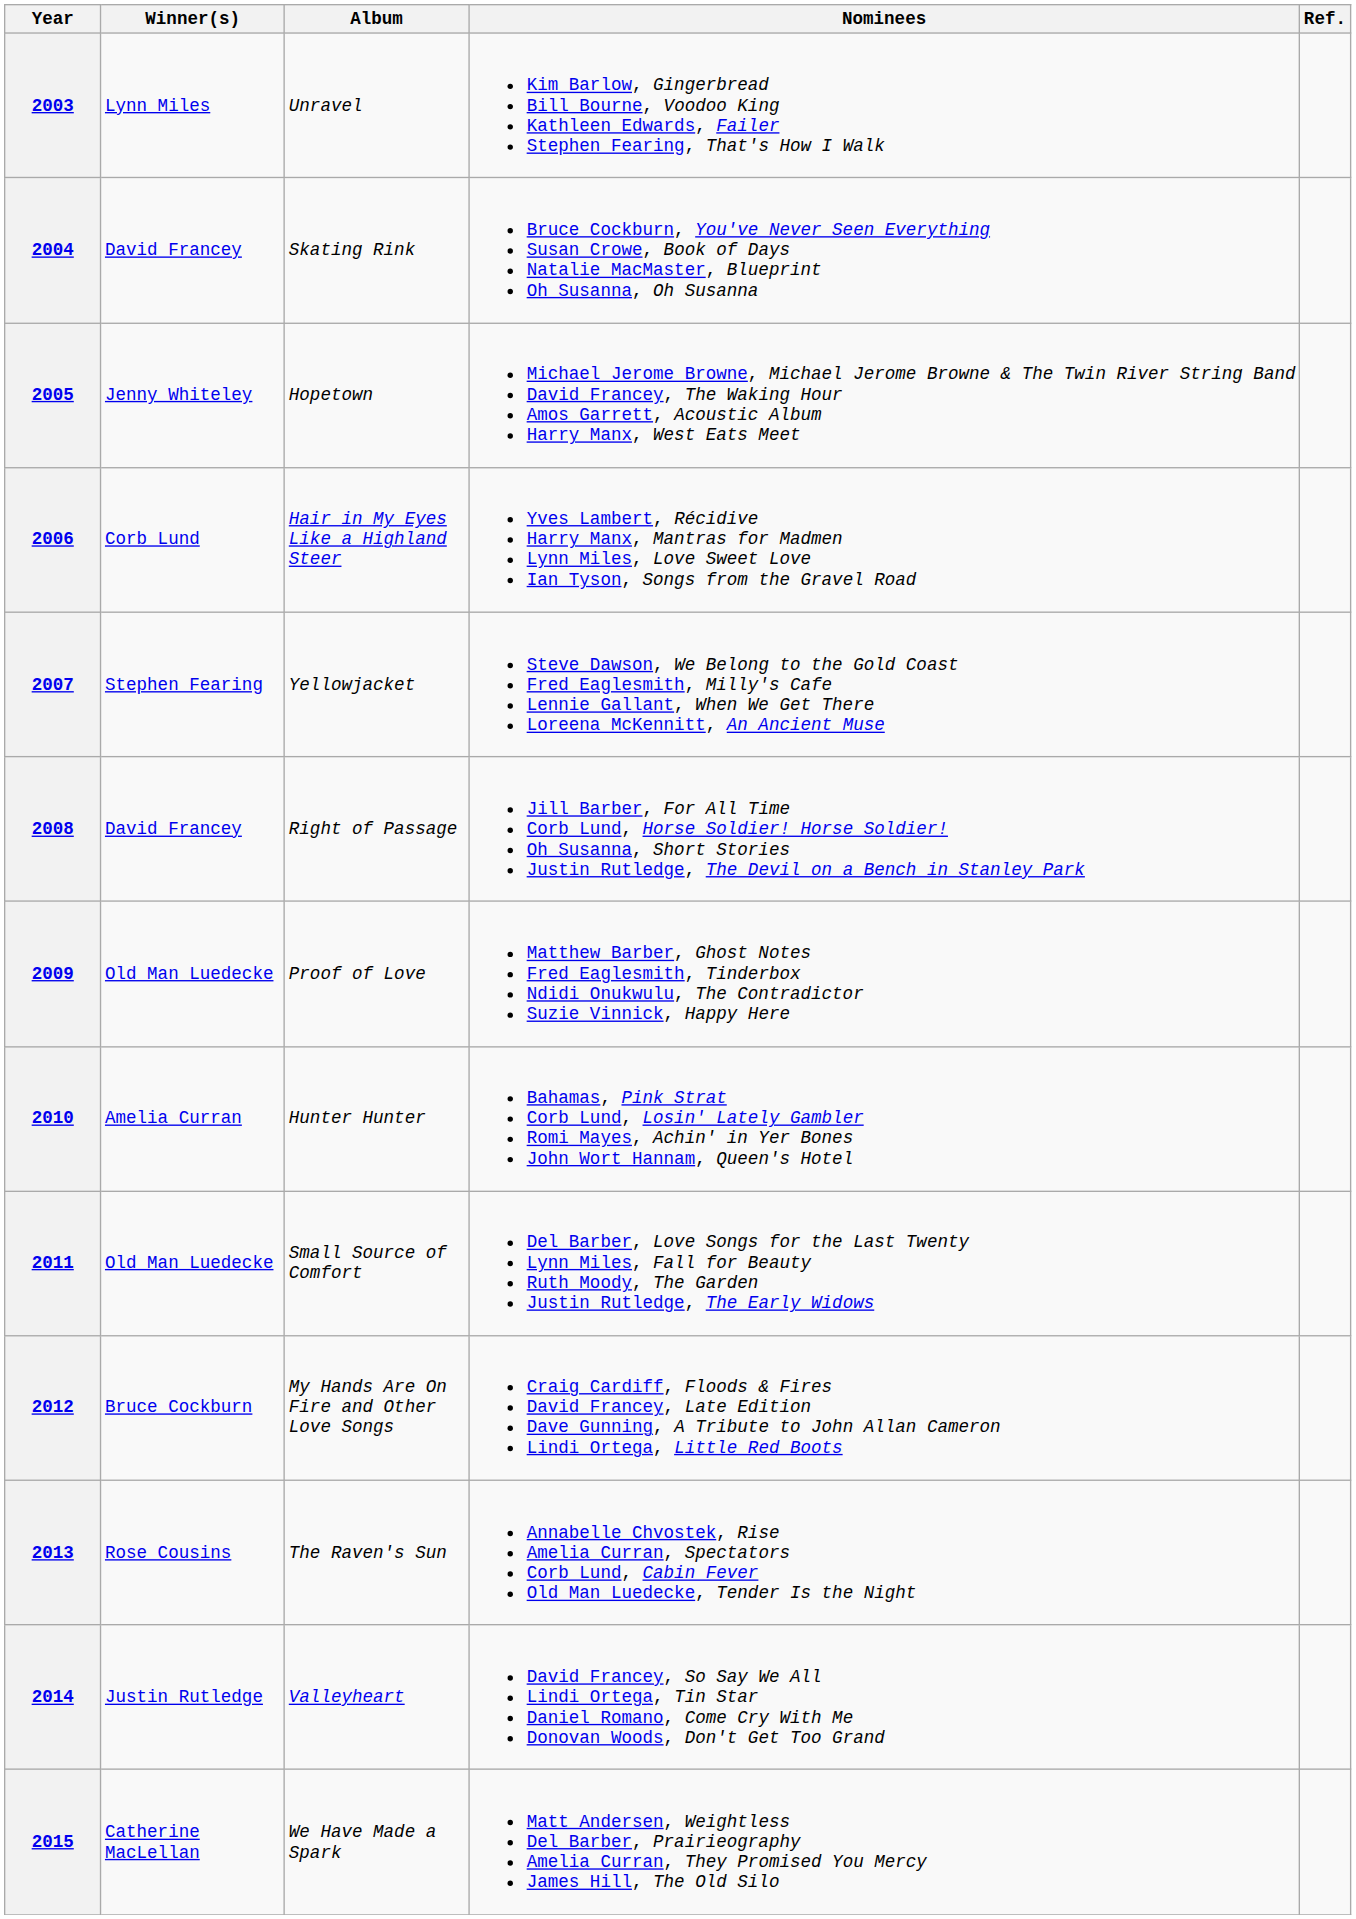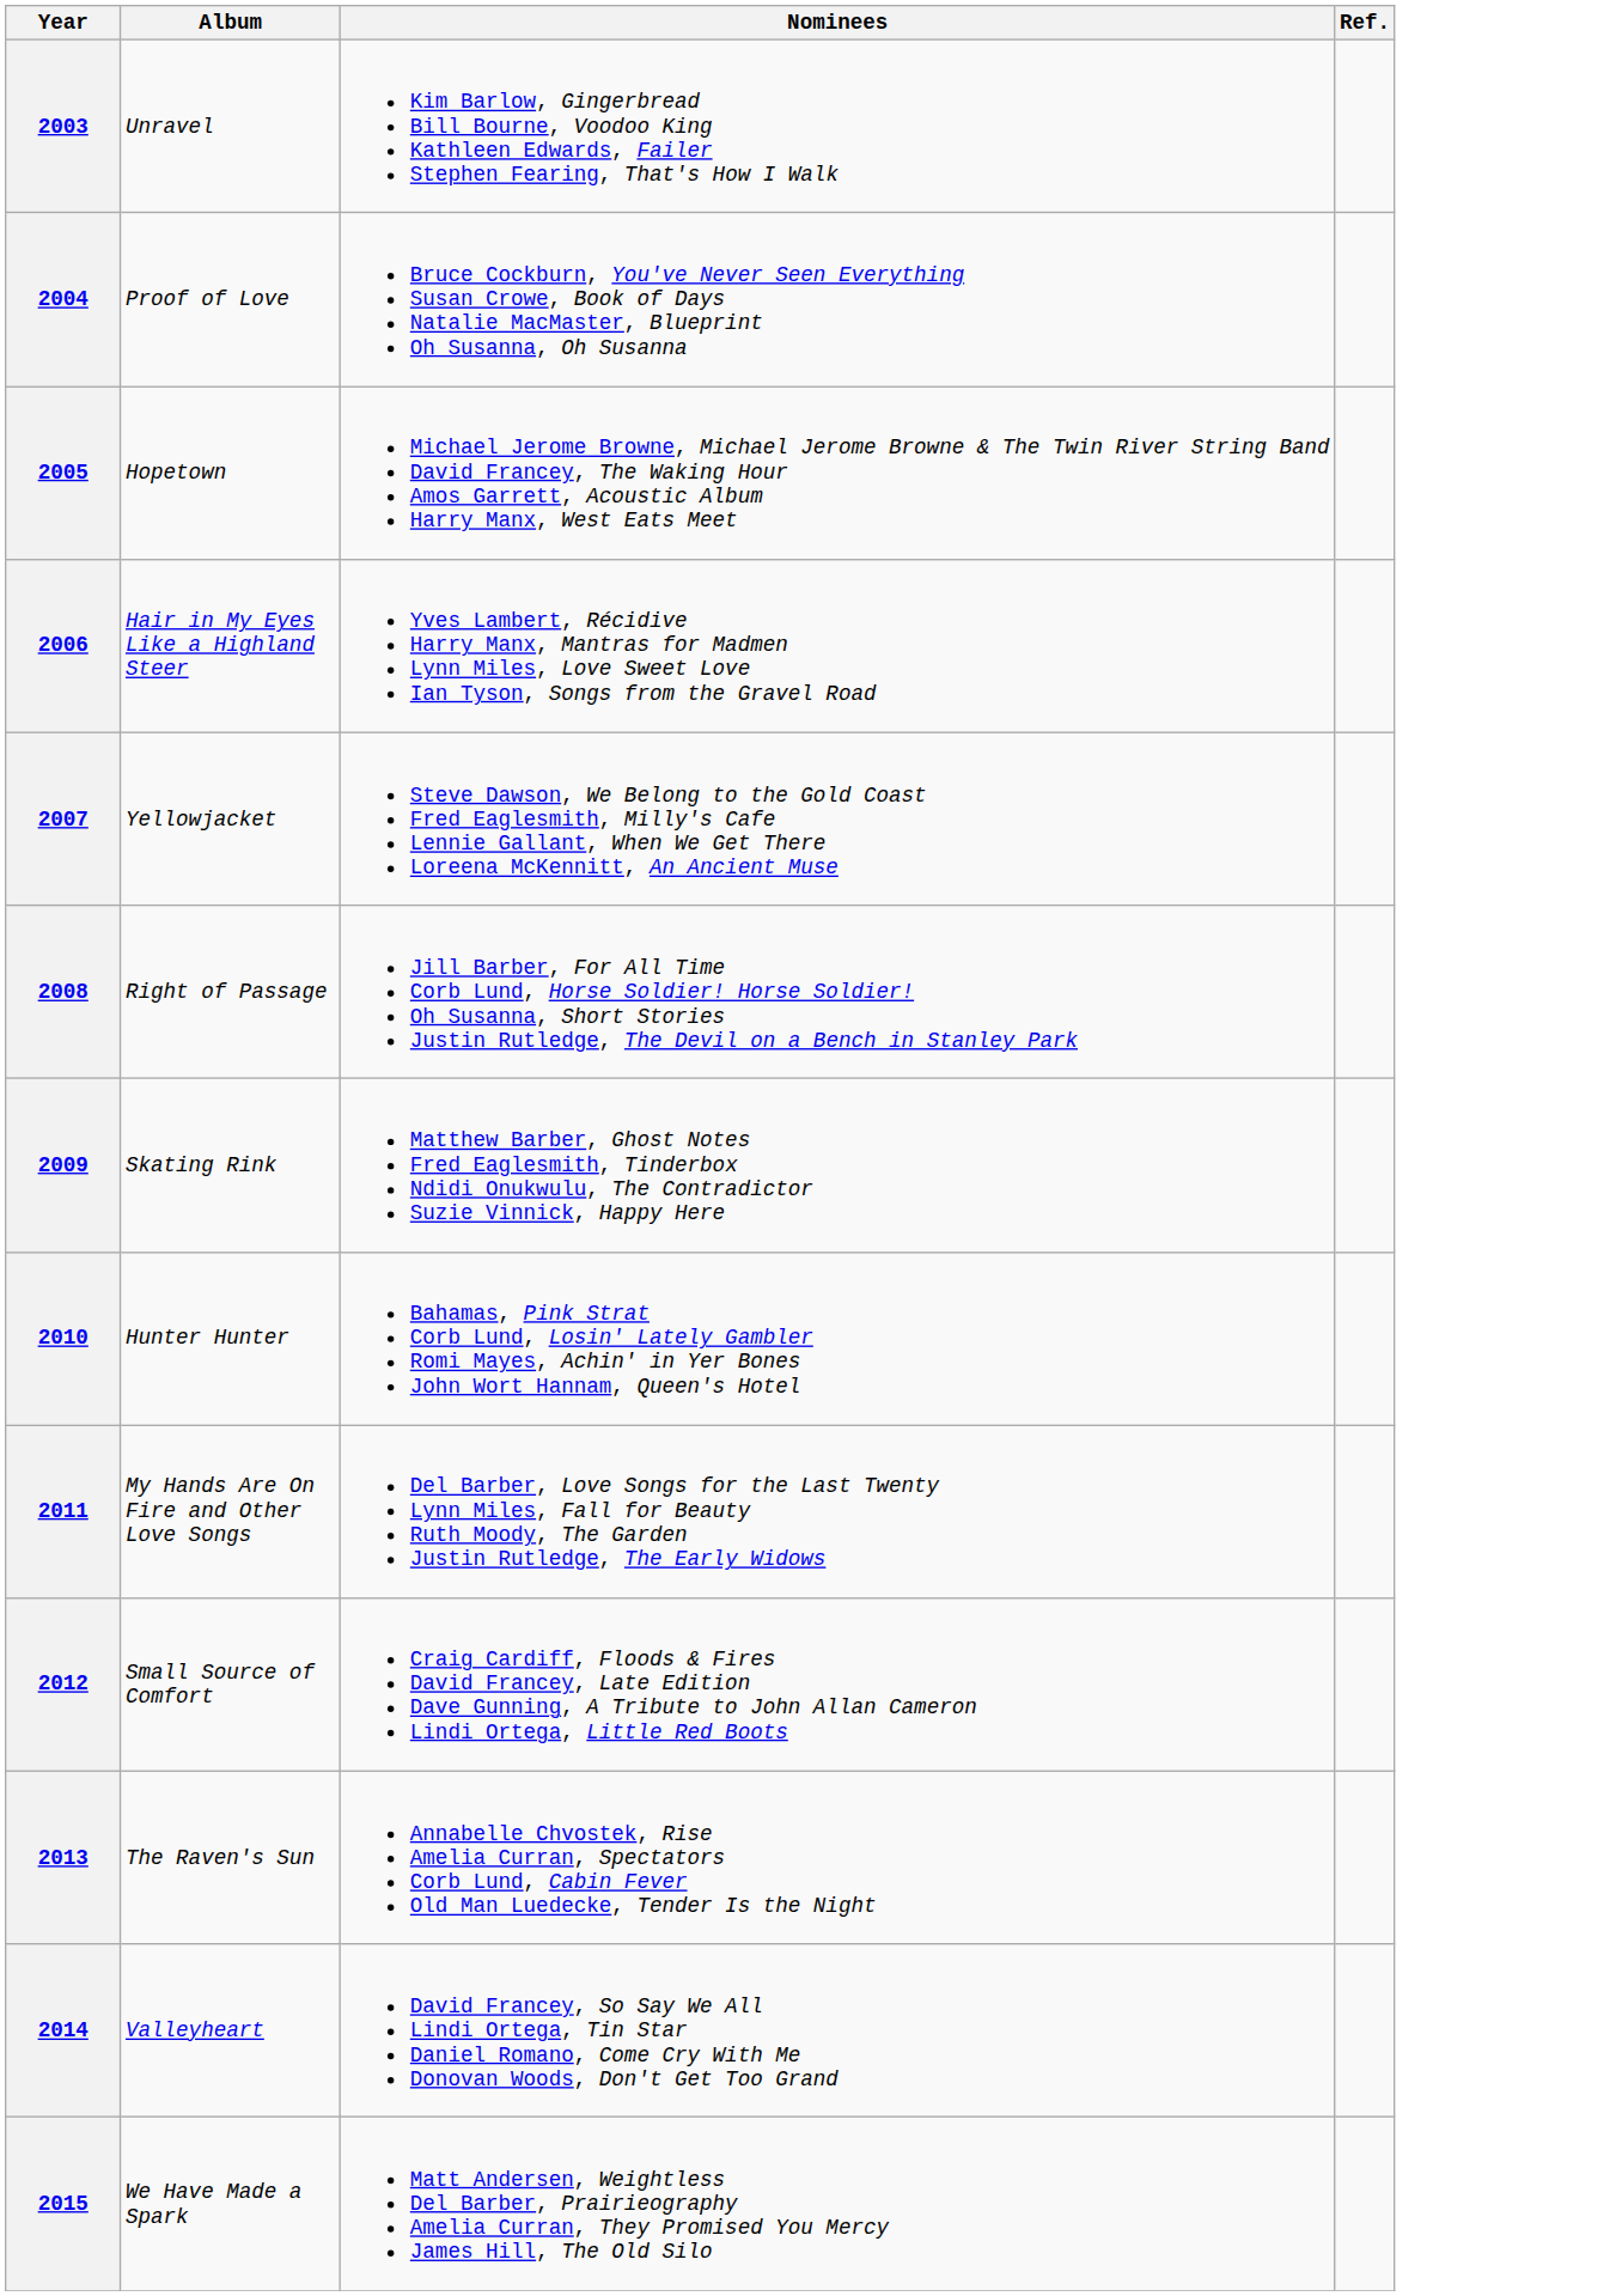 <table class="wikitable sortable">
 <tr>
 <th scope="col" style="width:5em;">Year</th>
-<th scope="col" style="width:10em;">Winner(s)</th>
 <th scope="col" style="width:10em;">Album</th>
 <th scope="col" class="unsortable">Nominees</th>
 <th scope="col" class="unsortable">Ref.</th>
 </tr>
 <tr>
 <th scope="row"><a href='#'>2003</a></th>
-<td><a href='#'>Lynn Miles</a></td>
 <td><em>Unravel</em></td>
 <td><br><ul><li><a href='#'>Kim Barlow</a>, <em>Gingerbread</em></li><li><a href='#'>Bill Bourne</a>, <em>Voodoo King</em></li><li><a href='#'>Kathleen Edwards</a>, <em><a href='#'>Failer</a></em></li><li><a href='#'>Stephen Fearing</a>, <em>That's How I Walk</em></li></ul></td>
 <td align="center"></td>
 </tr>
 <tr>
 <th scope="row"><a href='#'>2004</a></th>
-<td><a href='#'>David Francey</a></td>
-<td><em>Skating Rink</em></td>
+<td><em>Proof of Love</em></td>
 <td><br><ul><li><a href='#'>Bruce Cockburn</a>, <em><a href='#'>You've Never Seen Everything</a></em></li><li><a href='#'>Susan Crowe</a>, <em>Book of Days</em></li><li><a href='#'>Natalie MacMaster</a>, <em>Blueprint</em></li><li><a href='#'>Oh Susanna</a>, <em>Oh Susanna</em></li></ul></td>
 <td align="center"></td>
 </tr>
 <tr>
 <th scope="row"><a href='#'>2005</a></th>
-<td><a href='#'>Jenny Whiteley</a></td>
 <td><em>Hopetown</em></td>
 <td><br><ul><li><a href='#'>Michael Jerome Browne</a>, <em>Michael Jerome Browne & The Twin River String Band</em></li><li><a href='#'>David Francey</a>, <em>The Waking Hour</em></li><li><a href='#'>Amos Garrett</a>, <em>Acoustic Album</em></li><li><a href='#'>Harry Manx</a>, <em>West Eats Meet</em></li></ul></td>
 <td align="center"></td>
 </tr>
 <tr>
 <th scope="row"><a href='#'>2006</a></th>
-<td><a href='#'>Corb Lund</a></td>
 <td><em><a href='#'>Hair in My Eyes Like a Highland Steer</a></em></td>
 <td><br><ul><li><a href='#'>Yves Lambert</a>, <em>Récidive</em></li><li><a href='#'>Harry Manx</a>, <em>Mantras for Madmen</em></li><li><a href='#'>Lynn Miles</a>, <em>Love Sweet Love</em></li><li><a href='#'>Ian Tyson</a>, <em>Songs from the Gravel Road</em></li></ul></td>
 <td align="center"></td>
 </tr>
 <tr>
 <th scope="row"><a href='#'>2007</a></th>
-<td><a href='#'>Stephen Fearing</a></td>
 <td><em>Yellowjacket</em></td>
 <td><br><ul><li><a href='#'>Steve Dawson</a>, <em>We Belong to the Gold Coast</em></li><li><a href='#'>Fred Eaglesmith</a>, <em>Milly's Cafe</em></li><li><a href='#'>Lennie Gallant</a>, <em>When We Get There</em></li><li><a href='#'>Loreena McKennitt</a>, <em><a href='#'>An Ancient Muse</a></em></li></ul></td>
 <td align="center"></td>
 </tr>
 <tr>
 <th scope="row"><a href='#'>2008</a></th>
-<td><a href='#'>David Francey</a></td>
 <td><em>Right of Passage</em></td>
 <td><br><ul><li><a href='#'>Jill Barber</a>, <em>For All Time</em></li><li><a href='#'>Corb Lund</a>, <em><a href='#'>Horse Soldier! Horse Soldier!</a></em></li><li><a href='#'>Oh Susanna</a>, <em>Short Stories</em></li><li><a href='#'>Justin Rutledge</a>, <em><a href='#'>The Devil on a Bench in Stanley Park</a></em></li></ul></td>
 <td align="center"></td>
 </tr>
 <tr>
 <th scope="row"><a href='#'>2009</a></th>
-<td><a href='#'>Old Man Luedecke</a></td>
-<td><em>Proof of Love</em></td>
+<td><em>Skating Rink</em></td>
 <td><br><ul><li><a href='#'>Matthew Barber</a>, <em>Ghost Notes</em></li><li><a href='#'>Fred Eaglesmith</a>, <em>Tinderbox</em></li><li><a href='#'>Ndidi Onukwulu</a>, <em>The Contradictor</em></li><li><a href='#'>Suzie Vinnick</a>, <em>Happy Here</em></li></ul></td>
 <td align="center"></td>
 </tr>
 <tr>
 <th scope="row"><a href='#'>2010</a></th>
-<td><a href='#'>Amelia Curran</a></td>
 <td><em>Hunter Hunter</em></td>
 <td><br><ul><li><a href='#'>Bahamas</a>, <em><a href='#'>Pink Strat</a></em></li><li><a href='#'>Corb Lund</a>, <em><a href='#'>Losin' Lately Gambler</a></em></li><li><a href='#'>Romi Mayes</a>, <em>Achin' in Yer Bones</em></li><li><a href='#'>John Wort Hannam</a>, <em>Queen's Hotel</em></li></ul></td>
 <td align="center"></td>
 </tr>
 <tr>
 <th scope="row"><a href='#'>2011</a></th>
-<td><a href='#'>Old Man Luedecke</a></td>
-<td><em>Small Source of Comfort</em></td>
+<td><em>My Hands Are On Fire and Other Love Songs</em></td>
 <td><br><ul><li><a href='#'>Del Barber</a>, <em>Love Songs for the Last Twenty</em></li><li><a href='#'>Lynn Miles</a>, <em>Fall for Beauty</em></li><li><a href='#'>Ruth Moody</a>, <em>The Garden</em></li><li><a href='#'>Justin Rutledge</a>, <em><a href='#'>The Early Widows</a></em></li></ul></td>
 <td align="center"></td>
 </tr>
 <tr>
 <th scope="row"><a href='#'>2012</a></th>
-<td><a href='#'>Bruce Cockburn</a></td>
-<td><em>My Hands Are On Fire and Other Love Songs</em></td>
+<td><em>Small Source of Comfort</em></td>
 <td><br><ul><li><a href='#'>Craig Cardiff</a>, <em>Floods & Fires</em></li><li><a href='#'>David Francey</a>, <em>Late Edition</em></li><li><a href='#'>Dave Gunning</a>, <em>A Tribute to John Allan Cameron</em></li><li><a href='#'>Lindi Ortega</a>, <em><a href='#'>Little Red Boots</a></em></li></ul></td>
 <td align="center"></td>
 </tr>
 <tr>
 <th scope="row"><a href='#'>2013</a></th>
-<td><a href='#'>Rose Cousins</a></td>
 <td><em>The Raven's Sun</em></td>
 <td><br><ul><li><a href='#'>Annabelle Chvostek</a>, <em>Rise</em></li><li><a href='#'>Amelia Curran</a>, <em>Spectators</em></li><li><a href='#'>Corb Lund</a>, <em><a href='#'>Cabin Fever</a></em></li><li><a href='#'>Old Man Luedecke</a>, <em>Tender Is the Night</em></li></ul></td>
 <td align="center"></td>
 </tr>
 <tr>
 <th scope="row"><a href='#'>2014</a></th>
-<td><a href='#'>Justin Rutledge</a></td>
 <td><em><a href='#'>Valleyheart</a></em></td>
 <td><br><ul><li><a href='#'>David Francey</a>, <em>So Say We All</em></li><li><a href='#'>Lindi Ortega</a>, <em>Tin Star</em></li><li><a href='#'>Daniel Romano</a>, <em>Come Cry With Me</em></li><li><a href='#'>Donovan Woods</a>, <em>Don't Get Too Grand</em></li></ul></td>
 <td align="center"></td>
 </tr>
 <tr>
 <th scope="row"><a href='#'>2015</a></th>
-<td><a href='#'>Catherine MacLellan</a></td>
 <td><em>We Have Made a Spark</em></td>
 <td><br><ul><li><a href='#'>Matt Andersen</a>, <em>Weightless</em></li><li><a href='#'>Del Barber</a>, <em>Prairieography</em></li><li><a href='#'>Amelia Curran</a>, <em>They Promised You Mercy</em></li><li><a href='#'>James Hill</a>, <em>The Old Silo</em></li></ul></td>
 <td align="center"></td>
 </tr>
 </table>
